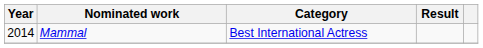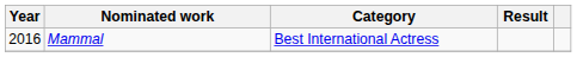 <table class="wikitable" style="width:100%;">
 <tr>
 <th width=5%>Year</th>
 <th style="width:40%;">Nominated work</th>
 <th style="width:40%;">Category</th>
 <th style="width:10%;">Result</th>
 <th width=3%></th>
 </tr>
 <tr>
-<td style="text-align:center;">2014</td>
+<td style="text-align:center;">2016</td>
 <td><em><a href='#'>Mammal</a></em></td>
 <td><a href='#'>Best International Actress</a></td>
 <td></td>
 <td style="text-align:center;"></td>
 </tr>
 <tr>
 </tr>
 </table>
